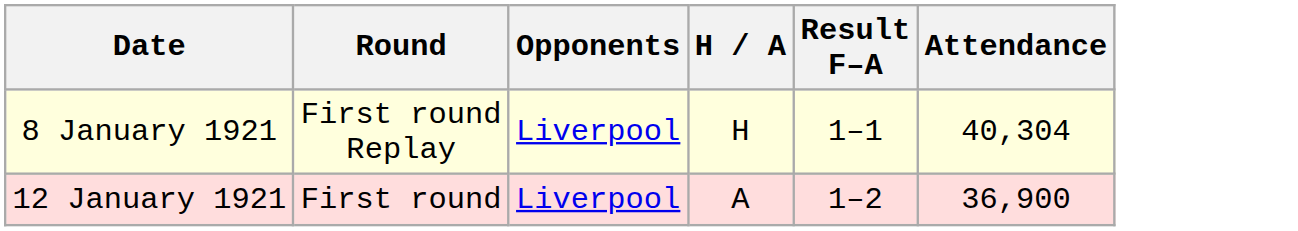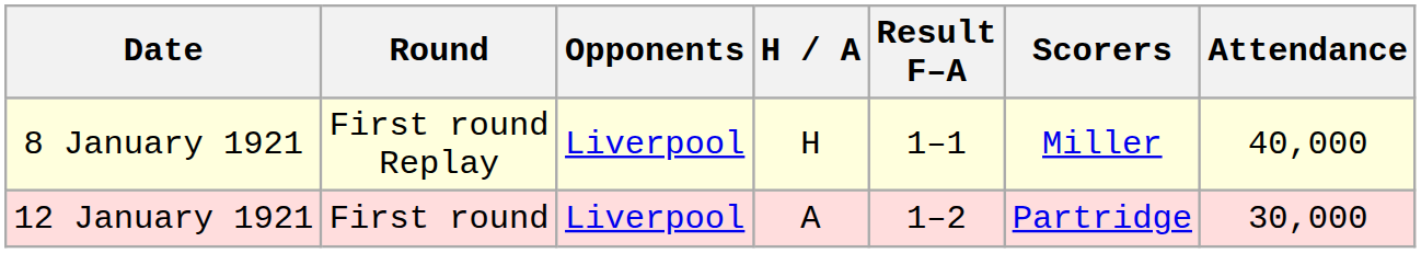 <table class="wikitable" style="text-align:center">
 <tr>
 <th>Date</th>
 <th>Round</th>
 <th>Opponents</th>
 <th>H / A</th>
 <th>Result<br>F–A</th>
+<th>Scorers</th>
 <th>Attendance</th>
 </tr>
 <tr style="background:#ffd;">
 <td>8 January 1921</td>
 <td>First round<br>Replay</td>
 <td><a href='#'>Liverpool</a></td>
 <td>H</td>
 <td>1–1</td>
-<td>40,304</td>
+<td><a href='#'>Miller</a></td>
+<td>40,000</td>
 </tr>
 <tr style="background:#fdd;">
 <td>12 January 1921</td>
 <td>First round</td>
 <td><a href='#'>Liverpool</a></td>
 <td>A</td>
 <td>1–2</td>
-<td>36,900</td>
+<td><a href='#'>Partridge</a></td>
+<td>30,000</td>
 </tr>
 </table>
